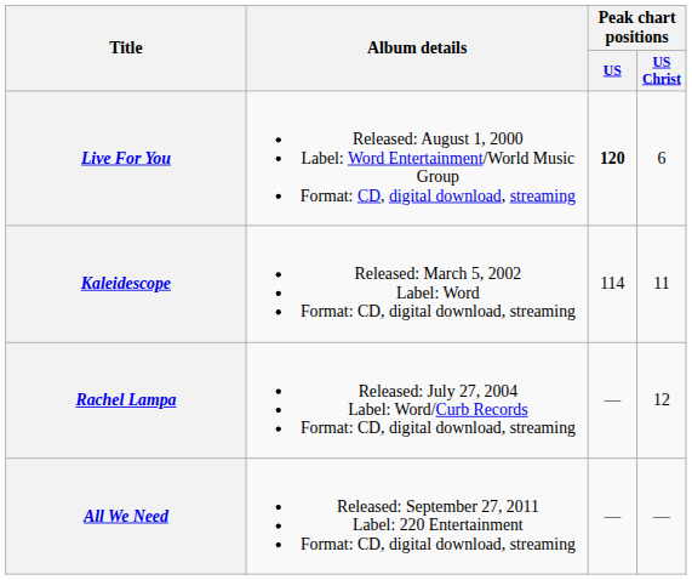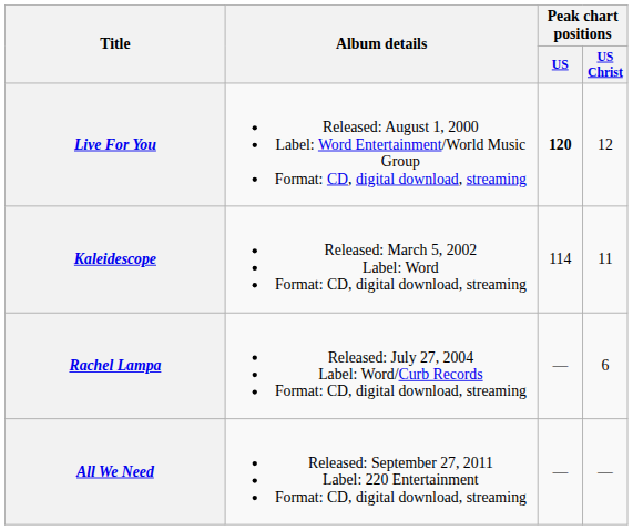 <table class="wikitable plainrowheaders" style="text-align:center;">
 <tr>
 <th scope="col" rowspan="2" style="width:14em;">Title</th>
 <th scope="col" rowspan="2" style="width:20em;">Album details</th>
 <th colspan="2" scope="col">Peak chart positions</th>
 </tr>
 <tr>
 <th scope="col" style="width:3em;font-size:85%;"><a href='#'>US</a><br></th>
 <th scope="col" style="width:3em;font-size:85%;"><a href='#'>US<br>Christ</a><br></th>
 </tr>
 <tr>
 <th scope="row"><em><a href='#'>Live For You</a></em></th>
 <td><br><ul><li>Released: August 1, 2000</li><li>Label: <a href='#'>Word Entertainment</a>/World Music Group</li><li>Format: <a href='#'>CD</a>, <a href='#'>digital download</a>, <a href='#'>streaming</a></li></ul></td>
 <td><strong>120</strong></td>
-<td>6</td>
+<td>12</td>
 </tr>
 <tr>
 <th scope="row"><em><a href='#'>Kaleidescope</a></em></th>
 <td><br><ul><li>Released: March 5, 2002</li><li>Label: Word</li><li>Format: CD, digital download, streaming</li></ul></td>
 <td>114</td>
 <td>11</td>
 </tr>
 <tr>
 <th scope="row"><em><a href='#'>Rachel Lampa</a></em></th>
 <td><br><ul><li>Released: July 27, 2004</li><li>Label: Word/<a href='#'>Curb Records</a></li><li>Format: CD, digital download, streaming</li></ul></td>
 <td>—</td>
-<td>12</td>
+<td>6</td>
 </tr>
 <tr>
 <th scope="row"><em><a href='#'>All We Need</a></em></th>
 <td><br><ul><li>Released: September 27, 2011</li><li>Label: 220 Entertainment</li><li>Format: CD, digital download, streaming</li></ul></td>
 <td>—</td>
 <td>—</td>
 </tr>
 </table>
